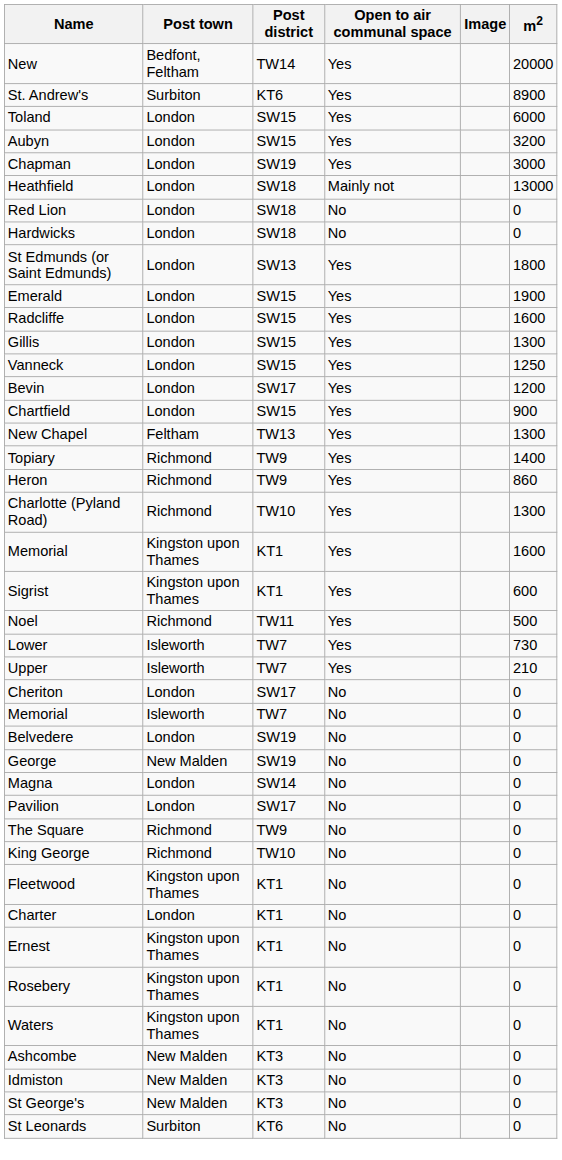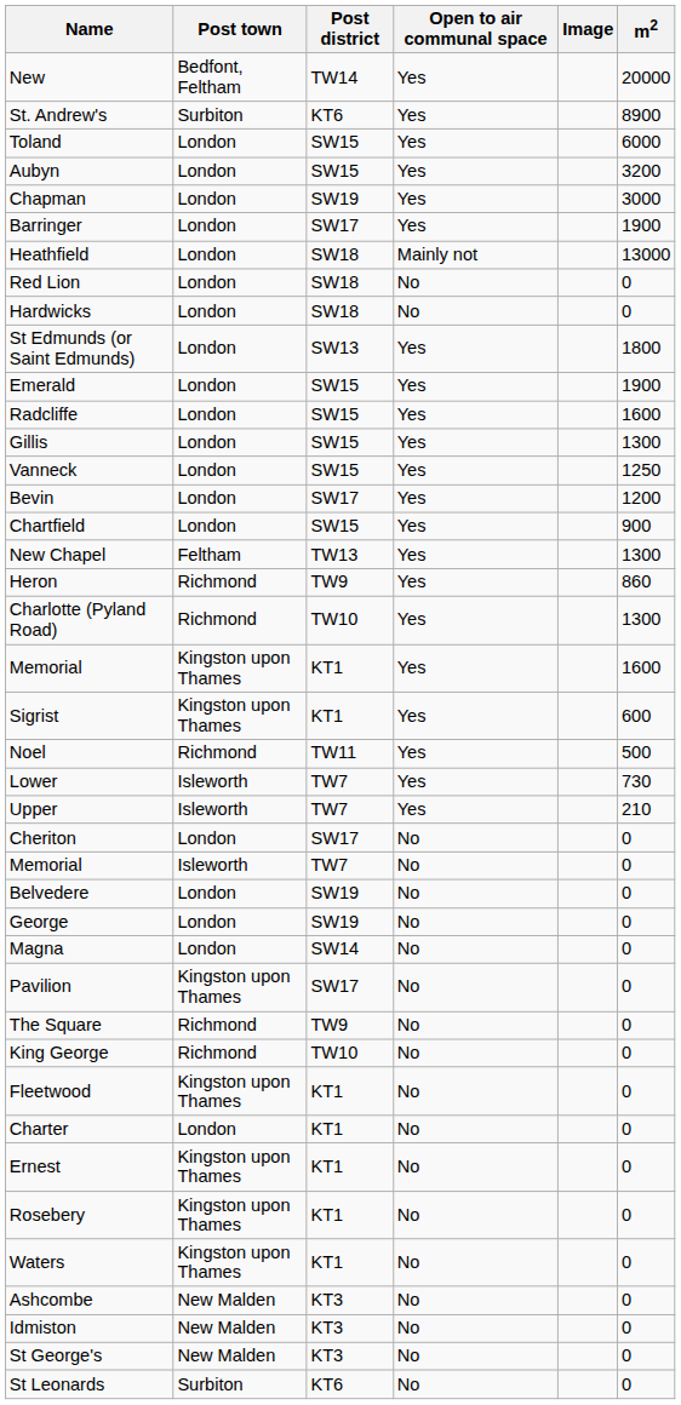 <table class="wikitable sortable">
 <tr>
 <th>Name</th>
 <th>Post town</th>
 <th>Post district</th>
 <th>Open to air communal space</th>
 <th>Image</th>
 <th>m<sup>2</sup></th>
 </tr>
 <tr>
 <td>New</td>
 <td>Bedfont, Feltham</td>
 <td>TW14</td>
 <td>Yes</td>
 <td></td>
 <td>20000</td>
 </tr>
 <tr>
 <td>St. Andrew's</td>
 <td>Surbiton</td>
 <td>KT6</td>
 <td>Yes</td>
 <td></td>
 <td>8900</td>
 </tr>
 <tr>
 <td>Toland</td>
 <td>London</td>
 <td>SW15</td>
 <td>Yes</td>
 <td></td>
 <td>6000</td>
 </tr>
 <tr>
 <td>Aubyn</td>
 <td>London</td>
 <td>SW15</td>
 <td>Yes</td>
 <td></td>
 <td>3200</td>
 </tr>
 <tr>
 <td>Chapman</td>
 <td>London</td>
 <td>SW19</td>
 <td>Yes</td>
 <td></td>
 <td>3000</td>
+</tr>
+<tr>
+<td>Barringer</td>
+<td>London</td>
+<td>SW17</td>
+<td>Yes</td>
+<td></td>
+<td>1900</td>
 </tr>
 <tr>
 <td>Heathfield</td>
 <td>London</td>
 <td>SW18</td>
 <td>Mainly not</td>
 <td></td>
 <td>13000</td>
 </tr>
 <tr>
 <td>Red Lion</td>
 <td>London</td>
 <td>SW18</td>
 <td>No</td>
 <td></td>
 <td>0</td>
 </tr>
 <tr>
 <td>Hardwicks</td>
 <td>London</td>
 <td>SW18</td>
 <td>No</td>
 <td></td>
 <td>0</td>
 </tr>
 <tr>
 <td>St Edmunds (or Saint Edmunds)</td>
 <td>London</td>
 <td>SW13</td>
 <td>Yes</td>
 <td></td>
 <td>1800</td>
 </tr>
 <tr>
 <td>Emerald</td>
 <td>London</td>
 <td>SW15</td>
 <td>Yes</td>
 <td></td>
 <td>1900</td>
 </tr>
 <tr>
 <td>Radcliffe</td>
 <td>London</td>
 <td>SW15</td>
 <td>Yes</td>
 <td></td>
 <td>1600</td>
 </tr>
 <tr>
 <td>Gillis</td>
 <td>London</td>
 <td>SW15</td>
 <td>Yes</td>
 <td></td>
 <td>1300</td>
 </tr>
 <tr>
 <td>Vanneck</td>
 <td>London</td>
 <td>SW15</td>
 <td>Yes</td>
 <td></td>
 <td>1250</td>
 </tr>
 <tr>
 <td>Bevin</td>
 <td>London</td>
 <td>SW17</td>
 <td>Yes</td>
 <td></td>
 <td>1200</td>
 </tr>
 <tr>
 <td>Chartfield</td>
 <td>London</td>
 <td>SW15</td>
 <td>Yes</td>
 <td></td>
 <td>900</td>
 </tr>
 <tr>
 <td>New Chapel</td>
 <td>Feltham</td>
 <td>TW13</td>
 <td>Yes</td>
 <td></td>
 <td>1300</td>
 </tr>
 <tr>
-<td>Topiary</td>
-<td>Richmond</td>
-<td>TW9</td>
-<td>Yes</td>
-<td></td>
-<td>1400</td>
-</tr>
-<tr>
 <td>Heron</td>
 <td>Richmond</td>
 <td>TW9</td>
 <td>Yes</td>
 <td></td>
 <td>860</td>
 </tr>
 <tr>
 <td>Charlotte (Pyland Road)</td>
 <td>Richmond</td>
 <td>TW10</td>
 <td>Yes</td>
 <td></td>
 <td>1300</td>
 </tr>
 <tr>
 <td>Memorial</td>
 <td>Kingston upon Thames</td>
 <td>KT1</td>
 <td>Yes</td>
 <td></td>
 <td>1600</td>
 </tr>
 <tr>
 <td>Sigrist</td>
 <td>Kingston upon Thames</td>
 <td>KT1</td>
 <td>Yes</td>
 <td></td>
 <td>600</td>
 </tr>
 <tr>
 <td>Noel</td>
 <td>Richmond</td>
 <td>TW11</td>
 <td>Yes</td>
 <td></td>
 <td>500</td>
 </tr>
 <tr>
 <td>Lower</td>
 <td>Isleworth</td>
 <td>TW7</td>
 <td>Yes</td>
 <td></td>
 <td>730</td>
 </tr>
 <tr>
 <td>Upper</td>
 <td>Isleworth</td>
 <td>TW7</td>
 <td>Yes</td>
 <td></td>
 <td>210</td>
 </tr>
 <tr>
 <td>Cheriton</td>
 <td>London</td>
 <td>SW17</td>
 <td>No</td>
 <td></td>
 <td>0</td>
 </tr>
 <tr>
 <td>Memorial</td>
 <td>Isleworth</td>
 <td>TW7</td>
 <td>No</td>
 <td></td>
 <td>0</td>
 </tr>
 <tr>
 <td>Belvedere</td>
 <td>London</td>
 <td>SW19</td>
 <td>No</td>
 <td></td>
 <td>0</td>
 </tr>
 <tr>
 <td>George</td>
-<td>New Malden</td>
+<td>London</td>
 <td>SW19</td>
 <td>No</td>
 <td></td>
 <td>0</td>
 </tr>
 <tr>
 <td>Magna</td>
 <td>London</td>
 <td>SW14</td>
 <td>No</td>
 <td></td>
 <td>0</td>
 </tr>
 <tr>
 <td>Pavilion</td>
-<td>London</td>
+<td>Kingston upon Thames</td>
 <td>SW17</td>
 <td>No</td>
 <td></td>
 <td>0</td>
 </tr>
 <tr>
 <td>The Square</td>
 <td>Richmond</td>
 <td>TW9</td>
 <td>No</td>
 <td></td>
 <td>0</td>
 </tr>
 <tr>
 <td>King George</td>
 <td>Richmond</td>
 <td>TW10</td>
 <td>No</td>
 <td></td>
 <td>0</td>
 </tr>
 <tr>
 <td>Fleetwood</td>
 <td>Kingston upon Thames</td>
 <td>KT1</td>
 <td>No</td>
 <td></td>
 <td>0</td>
 </tr>
 <tr>
 <td>Charter</td>
 <td>London</td>
 <td>KT1</td>
 <td>No</td>
 <td></td>
 <td>0</td>
 </tr>
 <tr>
 <td>Ernest</td>
 <td>Kingston upon Thames</td>
 <td>KT1</td>
 <td>No</td>
 <td></td>
 <td>0</td>
 </tr>
 <tr>
 <td>Rosebery</td>
 <td>Kingston upon Thames</td>
 <td>KT1</td>
 <td>No</td>
 <td></td>
 <td>0</td>
 </tr>
 <tr>
 <td>Waters</td>
 <td>Kingston upon Thames</td>
 <td>KT1</td>
 <td>No</td>
 <td></td>
 <td>0</td>
 </tr>
 <tr>
 <td>Ashcombe</td>
 <td>New Malden</td>
 <td>KT3</td>
 <td>No</td>
 <td></td>
 <td>0</td>
 </tr>
 <tr>
 <td>Idmiston</td>
 <td>New Malden</td>
 <td>KT3</td>
 <td>No</td>
 <td></td>
 <td>0</td>
 </tr>
 <tr>
 <td>St George's</td>
 <td>New Malden</td>
 <td>KT3</td>
 <td>No</td>
 <td></td>
 <td>0</td>
 </tr>
 <tr>
 <td>St Leonards</td>
 <td>Surbiton</td>
 <td>KT6</td>
 <td>No</td>
 <td></td>
 <td>0</td>
 </tr>
 </table>
